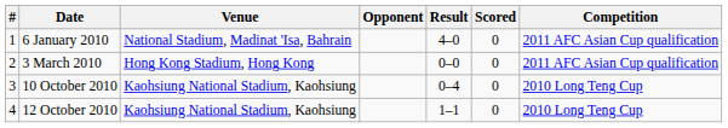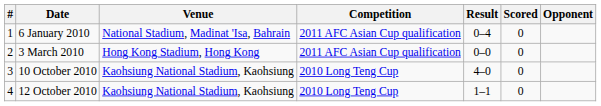 <table class="wikitable" style="font-size:90%; text-align: left;">
 <tr bgcolor="#CCCCCC" align="center">
 <th>#</th>
 <th>Date</th>
 <th>Venue</th>
-<th>Opponent</th>
+<th>Competition</th>
 <th>Result</th>
 <th>Scored</th>
-<th>Competition</th>
+<th>Opponent</th>
 </tr>
 <tr>
 <td>1</td>
 <td>6 January 2010</td>
 <td><a href='#'>National Stadium</a>, <a href='#'>Madinat 'Isa</a>, <a href='#'>Bahrain</a></td>
+<td><a href='#'>2011 AFC Asian Cup qualification</a></td>
+<td align=center>0–4</td>
+<td align=center>0</td>
 <td></td>
-<td align=center>4–0</td>
-<td align=center>0</td>
-<td><a href='#'>2011 AFC Asian Cup qualification</a></td>
 </tr>
 <tr>
 <td>2</td>
 <td>3 March 2010</td>
 <td><a href='#'>Hong Kong Stadium</a>, <a href='#'>Hong Kong</a></td>
-<td></td>
+<td><a href='#'>2011 AFC Asian Cup qualification</a></td>
 <td align=center>0–0</td>
 <td align=center>0</td>
-<td><a href='#'>2011 AFC Asian Cup qualification</a></td>
+<td></td>
 </tr>
 <tr>
 <td>3</td>
 <td>10 October 2010</td>
 <td><a href='#'>Kaohsiung National Stadium</a>, Kaohsiung</td>
+<td><a href='#'>2010 Long Teng Cup</a></td>
+<td align=center>4–0</td>
+<td align=center>0</td>
 <td></td>
-<td align=center>0–4</td>
-<td align=center>0</td>
-<td><a href='#'>2010 Long Teng Cup</a></td>
 </tr>
 <tr>
 <td>4</td>
 <td>12 October 2010</td>
 <td><a href='#'>Kaohsiung National Stadium</a>, Kaohsiung</td>
-<td></td>
+<td><a href='#'>2010 Long Teng Cup</a></td>
 <td align=center>1–1</td>
 <td align=center>0</td>
-<td><a href='#'>2010 Long Teng Cup</a></td>
+<td></td>
 </tr>
 </table>
